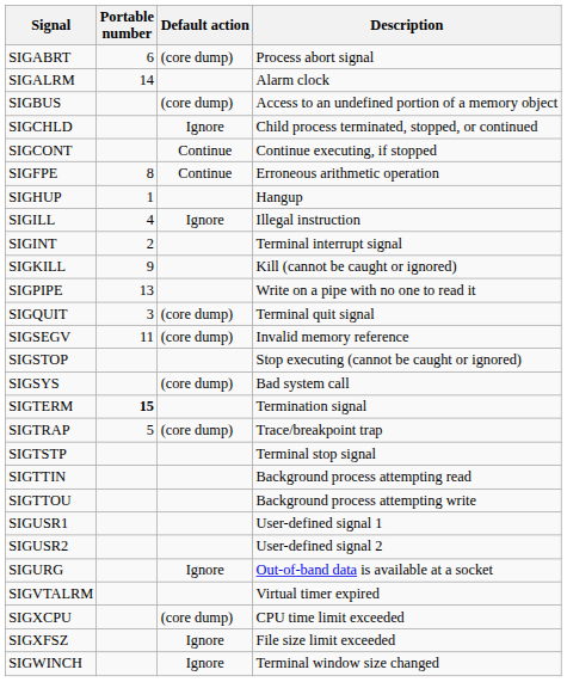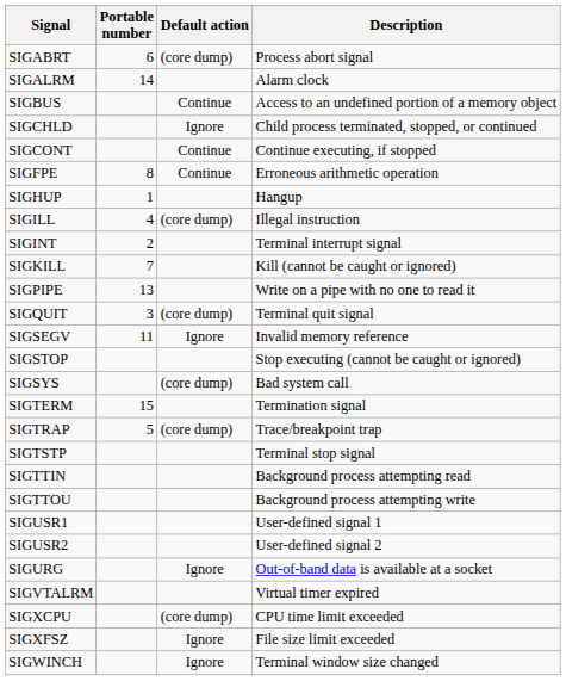 <table class="wikitable sortable">
 <tr>
 <th>Signal</th>
 <th data-sort-type="number">Portable<br>number</th>
 <th>Default action</th>
 <th class="unsortable">Description</th>
 </tr>
 <tr>
 <td>SIGABRT</td>
 <td style="text-align:right">6</td>
 <td> (core dump)</td>
 <td>Process abort signal</td>
 </tr>
 <tr>
 <td>SIGALRM</td>
 <td style="text-align:right">14</td>
 <td></td>
 <td>Alarm clock</td>
 </tr>
 <tr>
 <td>SIGBUS</td>
 <td></td>
-<td> (core dump)</td>
+<td style="text-align:center">Continue</td>
 <td>Access to an undefined portion of a memory object</td>
 </tr>
 <tr>
 <td>SIGCHLD</td>
 <td></td>
 <td style="text-align:center">Ignore</td>
 <td>Child process terminated, stopped, or continued</td>
 </tr>
 <tr>
 <td>SIGCONT</td>
 <td></td>
 <td style="text-align:center">Continue</td>
 <td>Continue executing, if stopped</td>
 </tr>
 <tr>
 <td>SIGFPE</td>
 <td style="text-align:right">8</td>
 <td style="text-align:center">Continue</td>
 <td>Erroneous arithmetic operation</td>
 </tr>
 <tr>
 <td>SIGHUP</td>
 <td style="text-align:right">1</td>
 <td></td>
 <td>Hangup</td>
 </tr>
 <tr>
 <td>SIGILL</td>
 <td style="text-align:right">4</td>
-<td style="text-align:center">Ignore</td>
+<td> (core dump)</td>
 <td>Illegal instruction</td>
 </tr>
 <tr>
 <td>SIGINT</td>
 <td style="text-align:right">2</td>
 <td></td>
 <td>Terminal interrupt signal</td>
 </tr>
 <tr>
 <td>SIGKILL</td>
-<td style="text-align:right">9</td>
+<td style="text-align:right">7</td>
 <td></td>
 <td>Kill (cannot be caught or ignored)</td>
 </tr>
 <tr>
 <td>SIGPIPE</td>
 <td style="text-align:right">13</td>
 <td></td>
 <td>Write on a pipe with no one to read it</td>
 </tr>
 <tr>
 <td>SIGQUIT</td>
 <td style="text-align:right">3</td>
 <td> (core dump)</td>
 <td>Terminal quit signal</td>
 </tr>
 <tr>
 <td>SIGSEGV</td>
 <td style="text-align:right">11</td>
-<td> (core dump)</td>
+<td style="text-align:center">Ignore</td>
 <td>Invalid memory reference</td>
 </tr>
 <tr>
 <td>SIGSTOP</td>
 <td></td>
 <td></td>
 <td>Stop executing (cannot be caught or ignored)</td>
 </tr>
 <tr>
 <td>SIGSYS</td>
 <td></td>
 <td> (core dump)</td>
 <td>Bad system call</td>
 </tr>
 <tr>
 <td>SIGTERM</td>
-<td style="text-align:right"><strong>15</strong></td>
+<td style="text-align:right">15</td>
 <td></td>
 <td>Termination signal</td>
 </tr>
 <tr>
 <td>SIGTRAP</td>
 <td style="text-align:right">5</td>
 <td> (core dump)</td>
 <td>Trace/breakpoint trap</td>
 </tr>
 <tr>
 <td>SIGTSTP</td>
 <td></td>
 <td></td>
 <td>Terminal stop signal</td>
 </tr>
 <tr>
 <td>SIGTTIN</td>
 <td></td>
 <td></td>
 <td>Background process attempting read</td>
 </tr>
 <tr>
 <td>SIGTTOU</td>
 <td></td>
 <td></td>
 <td>Background process attempting write</td>
 </tr>
 <tr>
 <td>SIGUSR1</td>
 <td></td>
 <td></td>
 <td>User-defined signal 1</td>
 </tr>
 <tr>
 <td>SIGUSR2</td>
 <td></td>
 <td></td>
 <td>User-defined signal 2</td>
 </tr>
 <tr>
 <td>SIGURG</td>
 <td></td>
 <td style="text-align:center">Ignore</td>
 <td><a href='#'>Out-of-band data</a> is available at a socket</td>
 </tr>
 <tr>
 <td>SIGVTALRM</td>
 <td></td>
 <td></td>
 <td>Virtual timer expired</td>
 </tr>
 <tr>
 <td>SIGXCPU</td>
 <td></td>
 <td> (core dump)</td>
 <td>CPU time limit exceeded</td>
 </tr>
 <tr>
 <td>SIGXFSZ</td>
 <td></td>
 <td style="text-align:center">Ignore</td>
 <td>File size limit exceeded</td>
 </tr>
 <tr>
 <td>SIGWINCH</td>
 <td></td>
 <td style="text-align:center">Ignore</td>
 <td>Terminal window size changed</td>
 </tr>
 </table>
